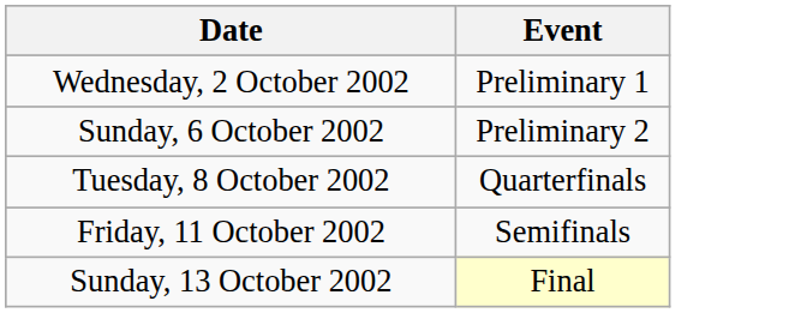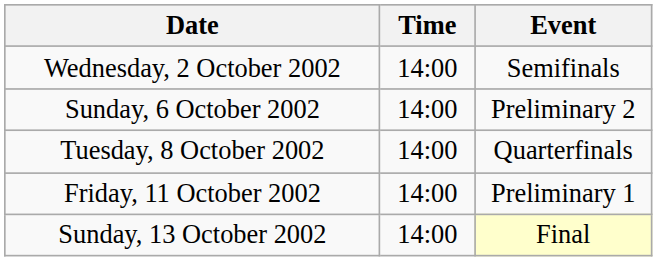 <table class = "wikitable" style="text-align:center;">
 <tr>
 <th width=220>Date</th>
+<th width=50>Time</th>
 <th width=100>Event</th>
 </tr>
 <tr>
 <td>Wednesday, 2 October 2002</td>
-<td>Preliminary 1</td>
+<td>14:00</td>
+<td>Semifinals</td>
 </tr>
 <tr>
 <td>Sunday, 6 October 2002</td>
+<td>14:00</td>
 <td>Preliminary 2</td>
 </tr>
 <tr>
 <td>Tuesday, 8 October 2002</td>
+<td>14:00</td>
 <td>Quarterfinals</td>
 </tr>
 <tr>
 <td>Friday, 11 October 2002</td>
-<td>Semifinals</td>
+<td>14:00</td>
+<td>Preliminary 1</td>
 </tr>
 <tr>
 <td>Sunday, 13 October 2002</td>
+<td>14:00</td>
 <td bgcolor=ffffcc>Final</td>
 </tr>
 </table>
